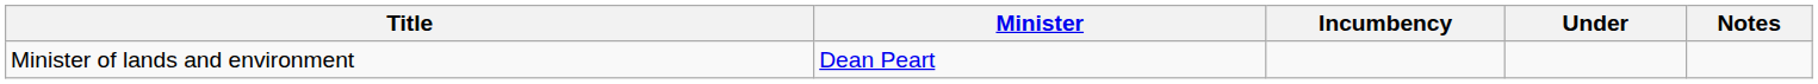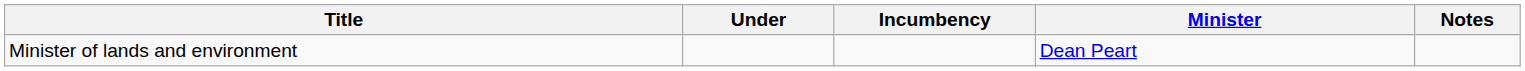 <table class="wikitable" style="width:100%;">
 <tr>
 <th>Title</th>
+<th style="width:10%;">Under</th>
+<th style="width:160px;">Incumbency</th>
 <th style="width:25%;"><a href='#'>Minister</a></th>
-<th style="width:160px;">Incumbency</th>
-<th style="width:10%;">Under</th>
 <th style="width:7%;">Notes</th>
 </tr>
 <tr>
 <td>Minister of lands and environment</td>
-<td><a href='#'>Dean Peart</a></td>
 <td></td>
 <td></td>
+<td><a href='#'>Dean Peart</a></td>
 <td></td>
 </tr>
 </table>
